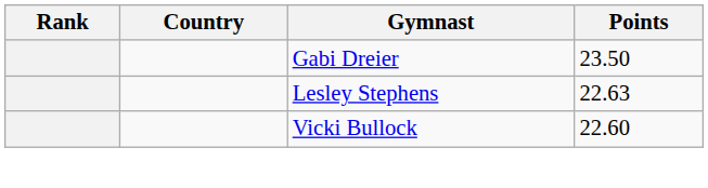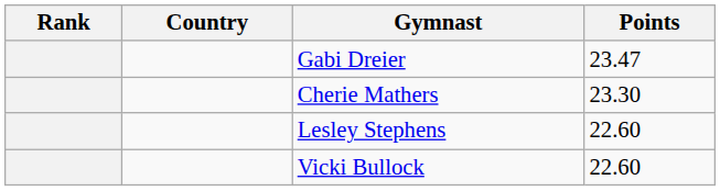 <table class="wikitable" width=500>
 <tr bgcolor="#efefef">
 <th>Rank</th>
 <th>Country</th>
 <th>Gymnast</th>
 <th>Points</th>
 </tr>
 <tr>
 <th></th>
 <td></td>
 <td><a href='#'>Gabi Dreier</a></td>
-<td>23.50</td>
+<td>23.47</td>
+</tr>
+<tr>
+<th></th>
+<td></td>
+<td><a href='#'>Cherie Mathers</a></td>
+<td>23.30</td>
 </tr>
 <tr>
 <th></th>
 <td></td>
 <td><a href='#'>Lesley Stephens</a></td>
-<td>22.63</td>
+<td>22.60</td>
 </tr>
 <tr>
 <th></th>
 <td></td>
 <td><a href='#'>Vicki Bullock</a></td>
 <td>22.60</td>
 </tr>
 </table>
